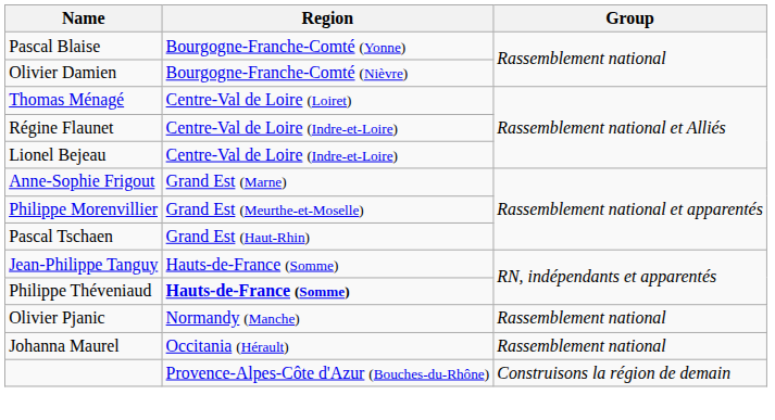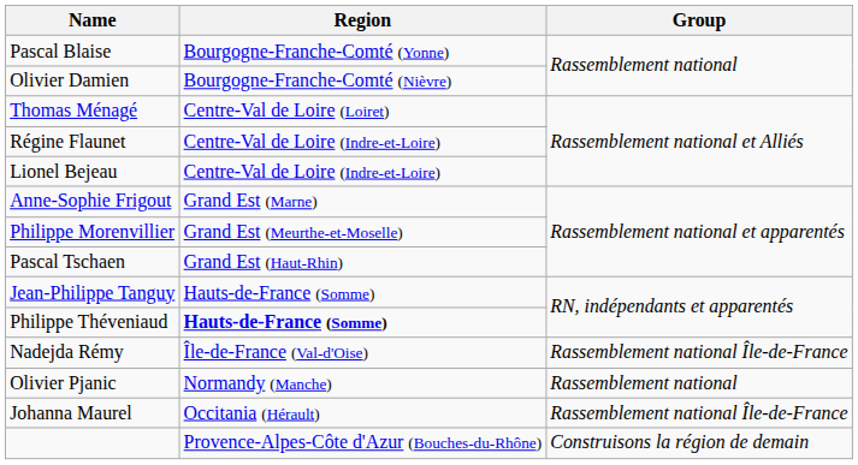 <table class="wikitable centre sortable">
 <tr>
 <th scope="col">Name</th>
 <th scope="col">Region</th>
 <th scope="col">Group</th>
 </tr>
 <tr>
 <td>Pascal Blaise</td>
 <td><a href='#'>Bourgogne-Franche-Comté</a> <small>(<a href='#'>Yonne</a>)</small></td>
 <td rowspan="2"><em>Rassemblement national</em></td>
 </tr>
 <tr>
 <td>Olivier Damien</td>
 <td><a href='#'>Bourgogne-Franche-Comté</a> <small>(<a href='#'>Nièvre</a>)</small></td>
 </tr>
 <tr>
 <td><a href='#'>Thomas Ménagé</a></td>
 <td><a href='#'>Centre-Val de Loire</a> <small>(<a href='#'>Loiret</a>)</small></td>
 <td rowspan="3"><em>Rassemblement national et Alliés</em></td>
 </tr>
 <tr>
 <td>Régine Flaunet</td>
 <td><a href='#'>Centre-Val de Loire</a> <small>(<a href='#'>Indre-et-Loire</a>)</small></td>
 </tr>
 <tr>
 <td>Lionel Bejeau</td>
 <td><a href='#'>Centre-Val de Loire</a> <small>(<a href='#'>Indre-et-Loire</a>)</small></td>
 </tr>
 <tr>
 <td><a href='#'>Anne-Sophie Frigout</a></td>
 <td><a href='#'>Grand Est</a> <small>(<a href='#'>Marne</a>)</small></td>
 <td rowspan="3"><em>Rassemblement national et apparentés</em></td>
 </tr>
 <tr>
 <td><a href='#'>Philippe Morenvillier</a></td>
 <td><a href='#'>Grand Est</a> <small>(<a href='#'>Meurthe-et-Moselle</a>)</small></td>
 </tr>
 <tr>
 <td>Pascal Tschaen</td>
 <td><a href='#'>Grand Est</a> <small>(<a href='#'>Haut-Rhin</a>)</small></td>
 </tr>
 <tr>
 <td><a href='#'>Jean-Philippe Tanguy</a></td>
 <td><a href='#'>Hauts-de-France</a> <small>(<a href='#'>Somme</a>)</small></td>
 <td rowspan="2"><em>RN, indépendants et apparentés</em></td>
 </tr>
 <tr>
 <td>Philippe Théveniaud</td>
 <td><strong><a href='#'>Hauts-de-France</a> <small>(<a href='#'>Somme</a>)</small></strong></td>
 </tr>
 <tr>
+<td>Nadejda Rémy</td>
+<td><a href='#'>Île-de-France</a> <small>(<a href='#'>Val-d'Oise</a>)</small></td>
+<td><em>Rassemblement national Île-de-France</em></td>
+</tr>
+<tr>
 <td>Olivier Pjanic</td>
 <td><a href='#'>Normandy</a> <small>(<a href='#'>Manche</a>)</small></td>
 <td><em>Rassemblement national</em></td>
 </tr>
 <tr>
 <td>Johanna Maurel</td>
 <td><a href='#'>Occitania</a> <small>(<a href='#'>Hérault</a>)</small></td>
-<td><em>Rassemblement national</em></td>
+<td><em>Rassemblement national Île-de-France</em></td>
 </tr>
 <tr>
 <td></td>
 <td><a href='#'>Provence-Alpes-Côte d'Azur</a> <small>(<a href='#'>Bouches-du-Rhône</a>)</small></td>
 <td><em>Construisons la région de demain</em></td>
 </tr>
 </table>
